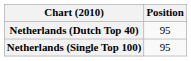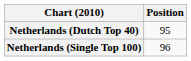 <table class="wikitable sortable plainrowheaders" style="text-align:center">
 <tr>
 <th scope="col">Chart (2010)</th>
 <th scope="col">Position</th>
 </tr>
 <tr>
 <th scope="row">Netherlands (Dutch Top 40)</th>
 <td>95</td>
 </tr>
 <tr>
 <th scope="row">Netherlands (Single Top 100)</th>
-<td>95</td>
+<td>96</td>
 </tr>
 </table>
